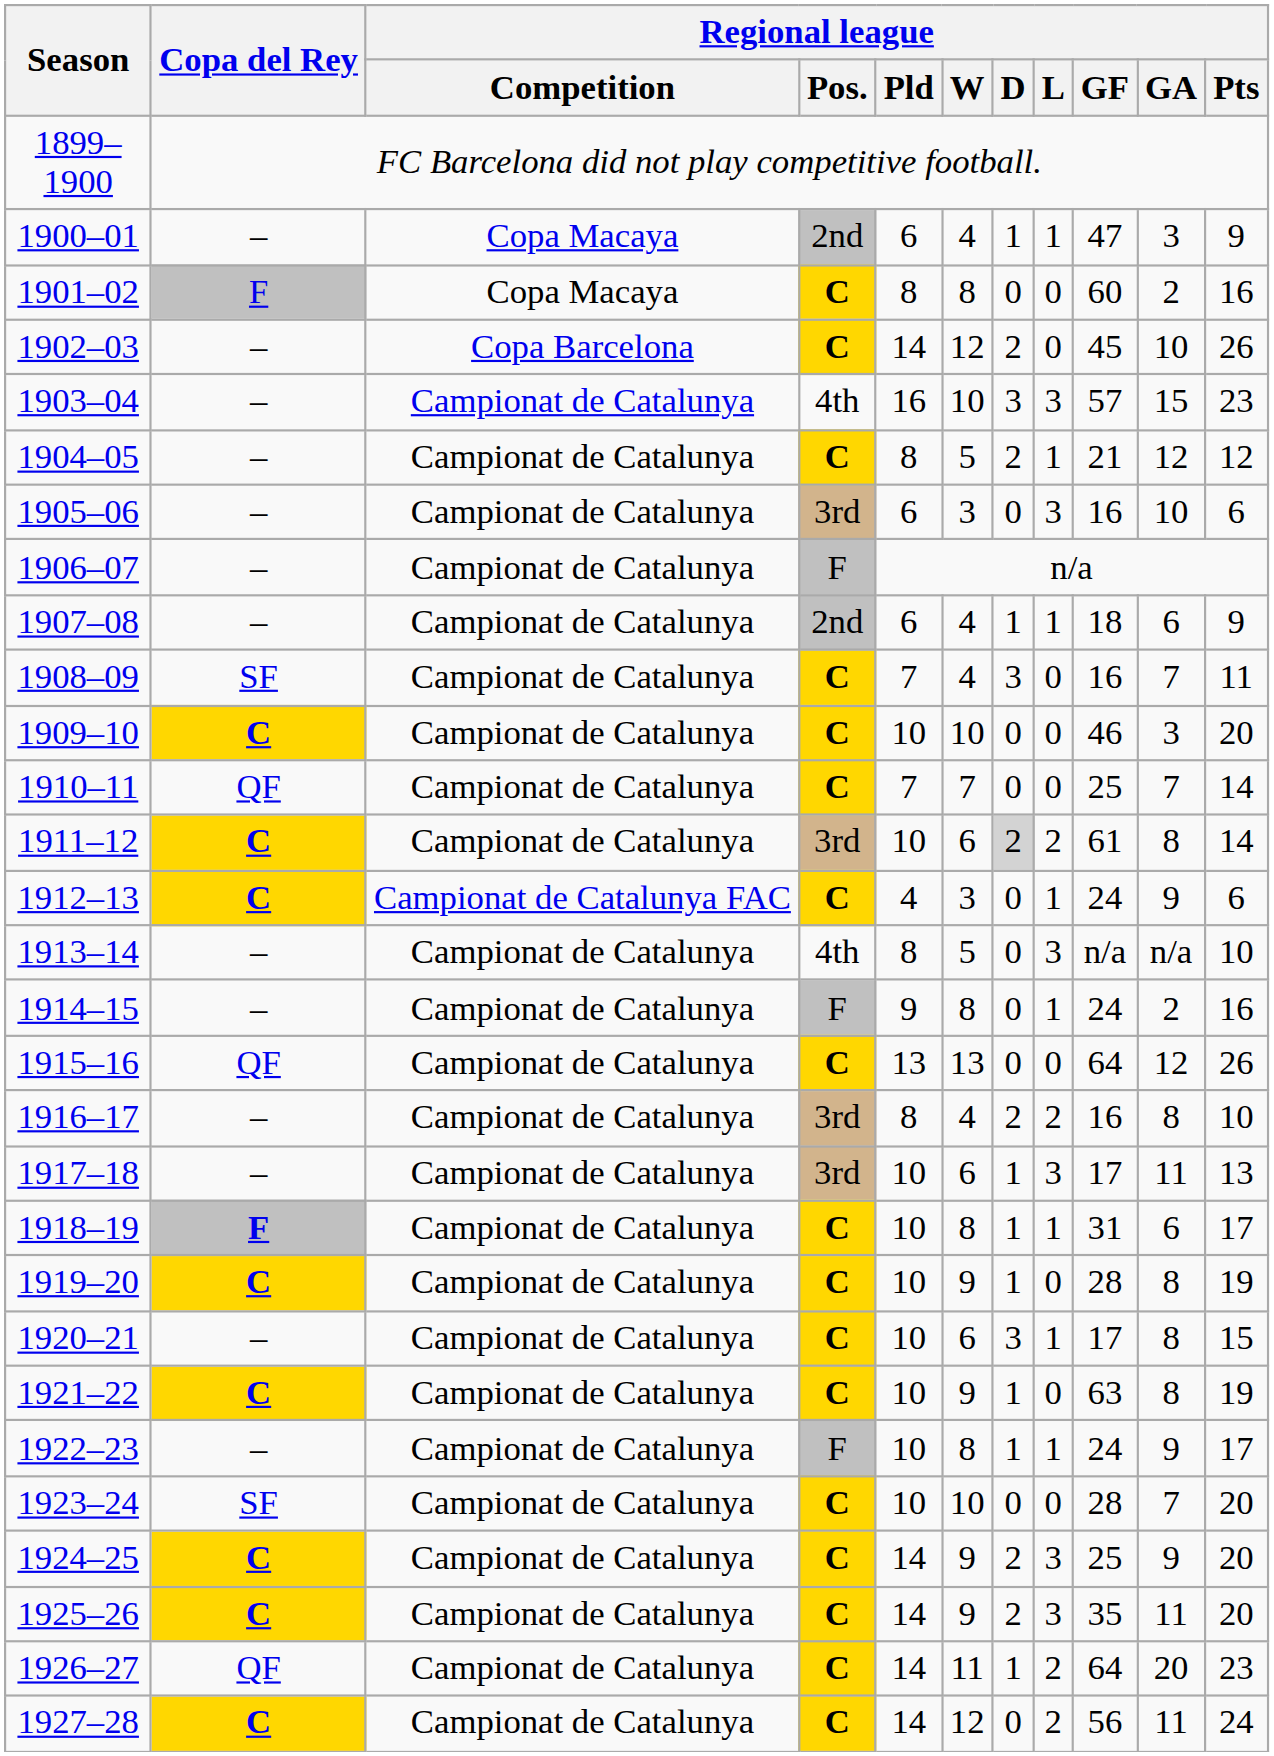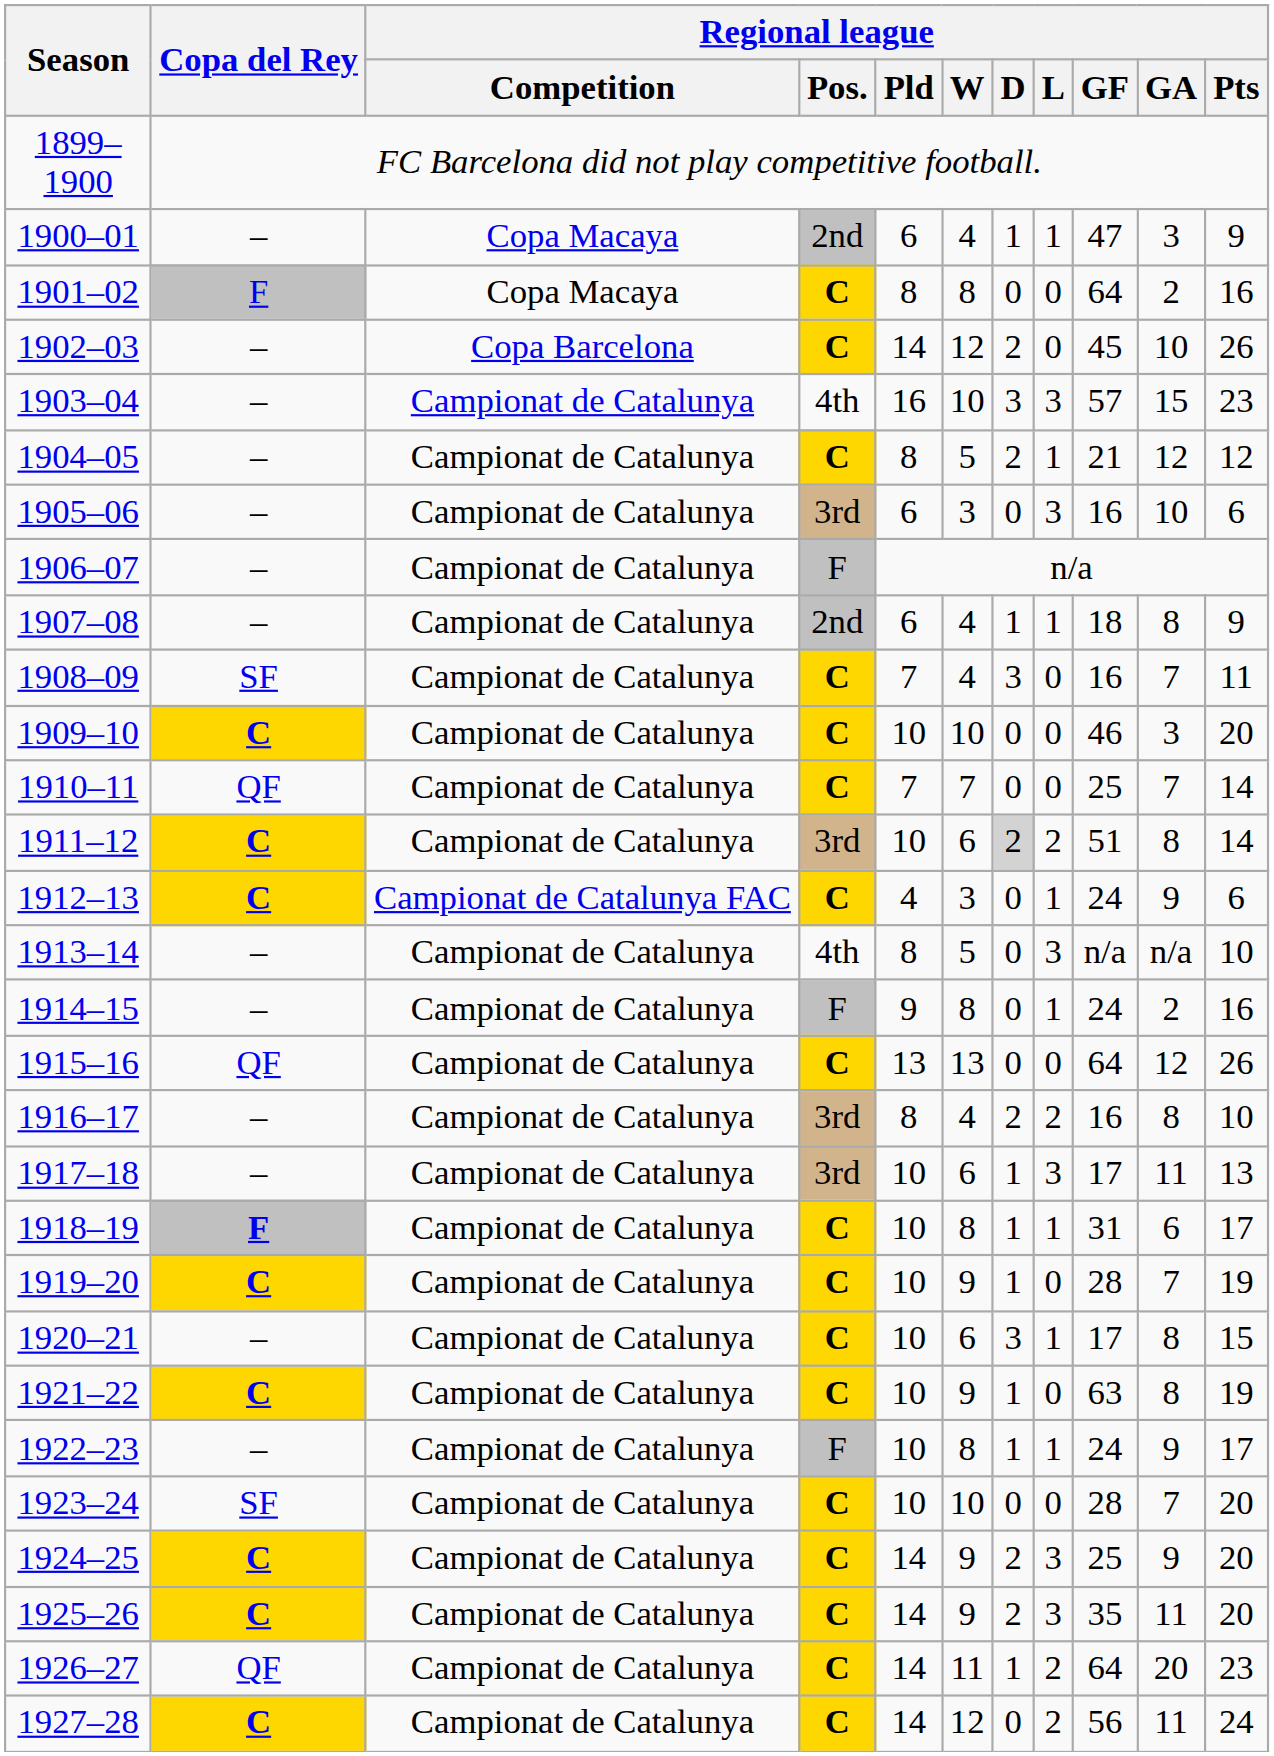 <table class="wikitable" style="text-align:center">
 <tr>
 <th width=60px rowspan=2>Season</th>
 <th rowspan=2><a href='#'>Copa del Rey</a></th>
 <th colspan="9"><a href='#'>Regional league</a></th>
 </tr>
 <tr>
 <th>Competition</th>
 <th>Pos.</th>
 <th>Pld</th>
 <th>W</th>
 <th>D</th>
 <th>L</th>
 <th>GF</th>
 <th>GA</th>
 <th>Pts</th>
 </tr>
 <tr>
 <td><a href='#'>1899–1900</a></td>
 <td colspan=11><em>FC Barcelona did not play competitive football.</em></td>
 </tr>
 <tr>
 <td><a href='#'>1900–01</a></td>
 <td>–</td>
 <td><a href='#'>Copa Macaya</a></td>
 <td bgcolor="silver">2nd</td>
 <td>6</td>
 <td>4</td>
 <td>1</td>
 <td>1</td>
 <td>47</td>
 <td>3</td>
 <td>9</td>
 </tr>
 <tr>
 <td><a href='#'>1901–02</a></td>
 <td bgcolor="silver"><a href='#'>F</a></td>
 <td>Copa Macaya</td>
 <td bgcolor="gold"><strong>C</strong></td>
 <td>8</td>
 <td>8</td>
 <td>0</td>
 <td>0</td>
-<td>60</td>
+<td>64</td>
 <td>2</td>
 <td>16</td>
 </tr>
 <tr>
 <td><a href='#'>1902–03</a></td>
 <td>–</td>
 <td><a href='#'>Copa Barcelona</a></td>
 <td bgcolor="gold"><strong>C</strong></td>
 <td>14</td>
 <td>12</td>
 <td>2</td>
 <td>0</td>
 <td>45</td>
 <td>10</td>
 <td>26</td>
 </tr>
 <tr>
 <td><a href='#'>1903–04</a></td>
 <td>–</td>
 <td><a href='#'>Campionat de Catalunya</a></td>
 <td>4th</td>
 <td>16</td>
 <td>10</td>
 <td>3</td>
 <td>3</td>
 <td>57</td>
 <td>15</td>
 <td>23</td>
 </tr>
 <tr>
 <td><a href='#'>1904–05</a></td>
 <td>–</td>
 <td>Campionat de Catalunya</td>
 <td bgcolor="gold"><strong>C</strong></td>
 <td>8</td>
 <td>5</td>
 <td>2</td>
 <td>1</td>
 <td>21</td>
 <td>12</td>
 <td>12</td>
 </tr>
 <tr>
 <td><a href='#'>1905–06</a></td>
 <td>–</td>
 <td>Campionat de Catalunya</td>
 <td bgcolor=#D2B48C>3rd</td>
 <td>6</td>
 <td>3</td>
 <td>0</td>
 <td>3</td>
 <td>16</td>
 <td>10</td>
 <td>6</td>
 </tr>
 <tr>
 <td><a href='#'>1906–07</a></td>
 <td>–</td>
 <td>Campionat de Catalunya</td>
 <td bgcolor="silver">F</td>
 <td colspan=7>n/a</td>
 </tr>
 <tr>
 <td><a href='#'>1907–08</a></td>
 <td>–</td>
 <td>Campionat de Catalunya</td>
 <td bgcolor="silver">2nd</td>
 <td>6</td>
 <td>4</td>
 <td>1</td>
 <td>1</td>
 <td>18</td>
-<td>6</td>
+<td>8</td>
 <td>9</td>
 </tr>
 <tr>
 <td><a href='#'>1908–09</a></td>
 <td><a href='#'>SF</a></td>
 <td>Campionat de Catalunya</td>
 <td bgcolor="gold"><strong>C</strong></td>
 <td>7</td>
 <td>4</td>
 <td>3</td>
 <td>0</td>
 <td>16</td>
 <td>7</td>
 <td>11</td>
 </tr>
 <tr>
 <td><a href='#'>1909–10</a></td>
 <td bgcolor="gold"><strong><a href='#'>C</a></strong></td>
 <td>Campionat de Catalunya</td>
 <td bgcolor="gold"><strong>C</strong></td>
 <td>10</td>
 <td>10</td>
 <td>0</td>
 <td>0</td>
 <td>46</td>
 <td>3</td>
 <td>20</td>
 </tr>
 <tr>
 <td><a href='#'>1910–11</a></td>
 <td><a href='#'>QF</a></td>
 <td>Campionat de Catalunya</td>
 <td bgcolor="gold"><strong>C</strong></td>
 <td>7</td>
 <td>7</td>
 <td>0</td>
 <td>0</td>
 <td>25</td>
 <td>7</td>
 <td>14</td>
 </tr>
 <tr>
 <td><a href='#'>1911–12</a></td>
 <td bgcolor="gold"><strong><a href='#'>C</a></strong></td>
 <td>Campionat de Catalunya</td>
 <td bgcolor=#D2B48C>3rd</td>
 <td>10</td>
 <td>6</td>
 <td style="background: lightgrey;">2</td>
 <td>2</td>
-<td>61</td>
+<td>51</td>
 <td>8</td>
 <td>14</td>
 </tr>
 <tr>
 <td><a href='#'>1912–13</a></td>
 <td bgcolor="gold"><strong><a href='#'>C</a></strong></td>
 <td><a href='#'>Campionat de Catalunya FAC</a></td>
 <td bgcolor="gold"><strong>C</strong></td>
 <td>4</td>
 <td>3</td>
 <td>0</td>
 <td>1</td>
 <td>24</td>
 <td>9</td>
 <td>6</td>
 </tr>
 <tr>
 <td><a href='#'>1913–14</a></td>
 <td>–</td>
 <td>Campionat de Catalunya</td>
 <td>4th</td>
 <td>8</td>
 <td>5</td>
 <td>0</td>
 <td>3</td>
 <td>n/a</td>
 <td>n/a</td>
 <td>10</td>
 </tr>
 <tr>
 <td><a href='#'>1914–15</a></td>
 <td>–</td>
 <td>Campionat de Catalunya</td>
 <td bgcolor="silver">F</td>
 <td>9</td>
 <td>8</td>
 <td>0</td>
 <td>1</td>
 <td>24</td>
 <td>2</td>
 <td>16</td>
 </tr>
 <tr>
 <td><a href='#'>1915–16</a></td>
 <td><a href='#'>QF</a></td>
 <td>Campionat de Catalunya</td>
 <td bgcolor="gold"><strong>C</strong></td>
 <td>13</td>
 <td>13</td>
 <td>0</td>
 <td>0</td>
 <td>64</td>
 <td>12</td>
 <td>26</td>
 </tr>
 <tr>
 <td><a href='#'>1916–17</a></td>
 <td>–</td>
 <td>Campionat de Catalunya</td>
 <td bgcolor=#D2B48C>3rd</td>
 <td>8</td>
 <td>4</td>
 <td>2</td>
 <td>2</td>
 <td>16</td>
 <td>8</td>
 <td>10</td>
 </tr>
 <tr>
 <td><a href='#'>1917–18</a></td>
 <td>–</td>
 <td>Campionat de Catalunya</td>
 <td bgcolor=#D2B48C>3rd</td>
 <td>10</td>
 <td>6</td>
 <td>1</td>
 <td>3</td>
 <td>17</td>
 <td>11</td>
 <td>13</td>
 </tr>
 <tr>
 <td><a href='#'>1918–19</a></td>
 <td bgcolor="silver"><strong><a href='#'>F</a></strong></td>
 <td>Campionat de Catalunya</td>
 <td bgcolor="gold"><strong>C</strong></td>
 <td>10</td>
 <td>8</td>
 <td>1</td>
 <td>1</td>
 <td>31</td>
 <td>6</td>
 <td>17</td>
 </tr>
 <tr>
 <td><a href='#'>1919–20</a></td>
 <td bgcolor="gold"><strong><a href='#'>C</a></strong></td>
 <td>Campionat de Catalunya</td>
 <td bgcolor="gold"><strong>C</strong></td>
 <td>10</td>
 <td>9</td>
 <td>1</td>
 <td>0</td>
 <td>28</td>
-<td>8</td>
+<td>7</td>
 <td>19</td>
 </tr>
 <tr>
 <td><a href='#'>1920–21</a></td>
 <td>–</td>
 <td>Campionat de Catalunya</td>
 <td bgcolor="gold"><strong>C</strong></td>
 <td>10</td>
 <td>6</td>
 <td>3</td>
 <td>1</td>
 <td>17</td>
 <td>8</td>
 <td>15</td>
 </tr>
 <tr>
 <td><a href='#'>1921–22</a></td>
 <td bgcolor="gold"><strong><a href='#'>C</a></strong></td>
 <td>Campionat de Catalunya</td>
 <td bgcolor="gold"><strong>C</strong></td>
 <td>10</td>
 <td>9</td>
 <td>1</td>
 <td>0</td>
 <td>63</td>
 <td>8</td>
 <td>19</td>
 </tr>
 <tr>
 <td><a href='#'>1922–23</a></td>
 <td>–</td>
 <td>Campionat de Catalunya</td>
 <td bgcolor="silver">F</td>
 <td>10</td>
 <td>8</td>
 <td>1</td>
 <td>1</td>
 <td>24</td>
 <td>9</td>
 <td>17</td>
 </tr>
 <tr>
 <td><a href='#'>1923–24</a></td>
 <td><a href='#'>SF</a></td>
 <td>Campionat de Catalunya</td>
 <td bgcolor="gold"><strong>C</strong></td>
 <td>10</td>
 <td>10</td>
 <td>0</td>
 <td>0</td>
 <td>28</td>
 <td>7</td>
 <td>20</td>
 </tr>
 <tr>
 <td><a href='#'>1924–25</a></td>
 <td bgcolor="gold"><strong><a href='#'>C</a></strong></td>
 <td>Campionat de Catalunya</td>
 <td bgcolor="gold"><strong>C</strong></td>
 <td>14</td>
 <td>9</td>
 <td>2</td>
 <td>3</td>
 <td>25</td>
 <td>9</td>
 <td>20</td>
 </tr>
 <tr>
 <td><a href='#'>1925–26</a></td>
 <td bgcolor="gold"><strong><a href='#'>C</a></strong></td>
 <td>Campionat de Catalunya</td>
 <td bgcolor="gold"><strong>C</strong></td>
 <td>14</td>
 <td>9</td>
 <td>2</td>
 <td>3</td>
 <td>35</td>
 <td>11</td>
 <td>20</td>
 </tr>
 <tr>
 <td><a href='#'>1926–27</a></td>
 <td><a href='#'>QF</a></td>
 <td>Campionat de Catalunya</td>
 <td bgcolor="gold"><strong>C</strong></td>
 <td>14</td>
 <td>11</td>
 <td>1</td>
 <td>2</td>
 <td>64</td>
 <td>20</td>
 <td>23</td>
 </tr>
 <tr>
 <td><a href='#'>1927–28</a></td>
 <td bgcolor="gold"><strong><a href='#'>C</a></strong></td>
 <td>Campionat de Catalunya</td>
 <td bgcolor="gold"><strong>C</strong></td>
 <td>14</td>
 <td>12</td>
 <td>0</td>
 <td>2</td>
 <td>56</td>
 <td>11</td>
 <td>24</td>
 </tr>
 </table>
